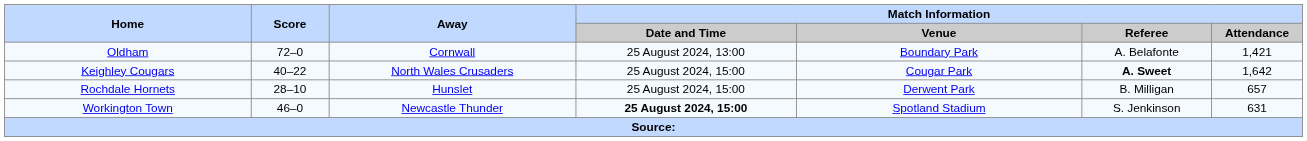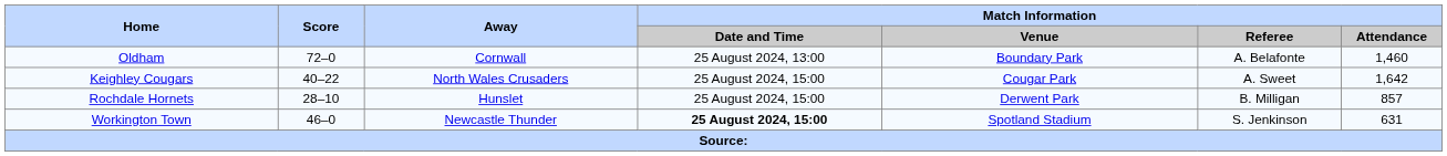 <table border=1 style="border-collapse:collapse; font-size:90%; text-align:center;" cellpadding=3 cellspacing=0 width=100%>
 <tr bgcolor=#C1D8FF>
 <th scope="col" rowspan=2 width=19%>Home</th>
 <th scope="col" rowspan=2 width=6%>Score</th>
 <th scope="col" rowspan=2 width=19%>Away</th>
 <th colspan=6>Match Information</th>
 </tr>
 <tr bgcolor=#CCCCCC>
 <th scope="col" width=17%>Date and Time</th>
 <th scope="col" width=22%>Venue</th>
 <th scope="col" width=10%>Referee</th>
 <th scope="col" width=7%>Attendance</th>
 </tr>
 <tr bgcolor=#F5FAFF>
 <td> <a href='#'>Oldham</a></td>
 <td>72–0</td>
 <td> <a href='#'>Cornwall</a></td>
 <td>25 August 2024, 13:00</td>
 <td><a href='#'>Boundary Park</a></td>
 <td>A. Belafonte</td>
-<td>1,421</td>
+<td>1,460</td>
 </tr>
 <tr bgcolor=#F5FAFF>
 <td> <a href='#'>Keighley Cougars</a></td>
 <td>40–22</td>
 <td>  <a href='#'>North Wales Crusaders</a></td>
 <td>25 August 2024, 15:00</td>
 <td><a href='#'>Cougar Park</a></td>
-<td><strong>A. Sweet</strong></td>
+<td>A. Sweet</td>
 <td>1,642</td>
 </tr>
 <tr bgcolor=#F5FAFF>
 <td> <a href='#'>Rochdale Hornets</a></td>
 <td>28–10</td>
 <td> <a href='#'>Hunslet</a></td>
 <td>25 August 2024, 15:00</td>
 <td><a href='#'>Derwent Park</a></td>
 <td>B. Milligan</td>
-<td>657</td>
+<td>857</td>
 </tr>
 <tr bgcolor=#F5FAFF>
 <td> <a href='#'>Workington Town</a></td>
 <td>46–0</td>
 <td> <a href='#'>Newcastle Thunder</a></td>
 <td><strong>25 August 2024, 15:00</strong></td>
 <td><a href='#'>Spotland Stadium</a></td>
 <td>S. Jenkinson</td>
 <td>631</td>
 </tr>
 <tr style="background:#c1d8ff;">
 <th colspan=7>Source:</th>
 </tr>
 </table>
